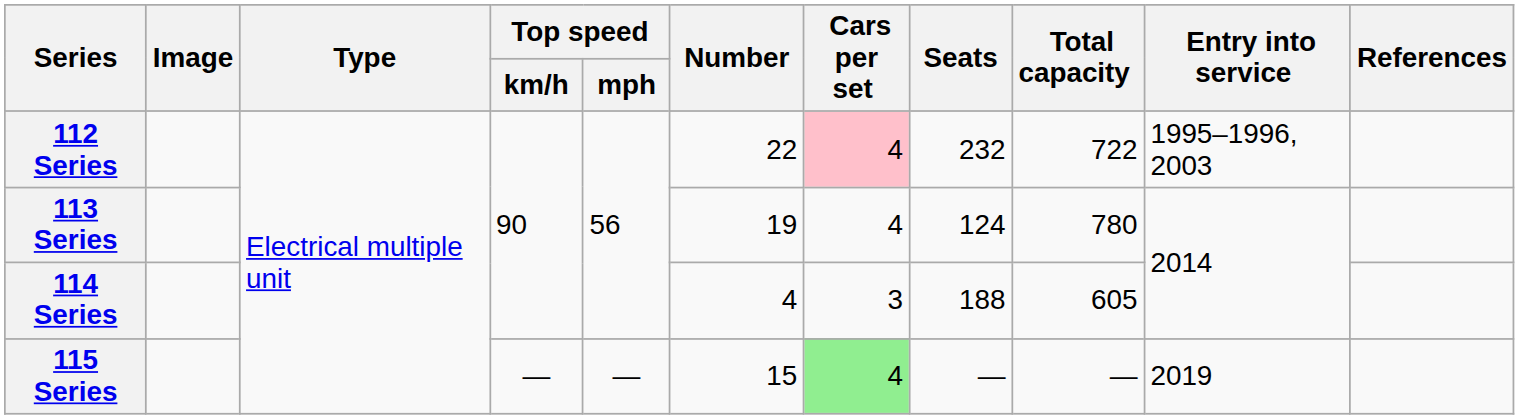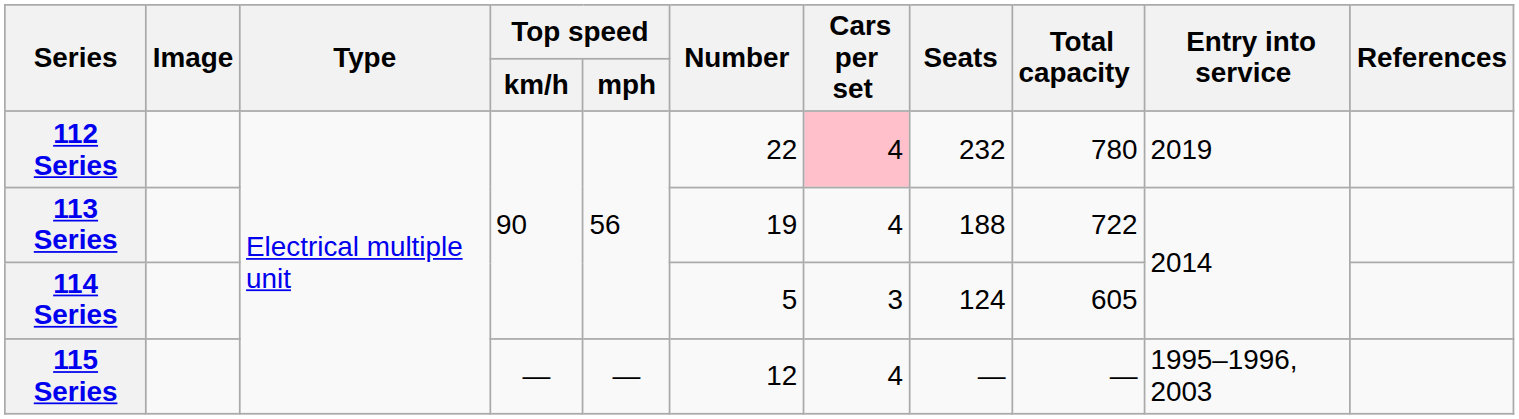 <table class="wikitable sortable plainrowheaders">
 <tr>
 <th scope=col rowspan="2"> Series </th>
 <th scope=col rowspan="2" class="unsortable">Image</th>
 <th scope=col rowspan="2"> Type </th>
 <th scope=col colspan="2"> Top speed </th>
 <th scope=col rowspan="2"> Number </th>
 <th scope=col rowspan="2"> Cars<br> per set </th>
 <th scope=col rowspan="2"> Seats </th>
 <th scope=col rowspan="2"> Total<br> capacity </th>
 <th scope=col rowspan="2"> Entry into<br> service </th>
 <th scope=col rowspan="2" class="unsortable">References</th>
 </tr>
 <tr>
 <th scope=col> km/h </th>
 <th scope=col> mph </th>
 </tr>
 <tr>
 <th scope=row><a href='#'>112 Series</a></th>
 <td></td>
 <td rowspan="4"><a href='#'>Electrical multiple unit</a></td>
 <td rowspan="3">90</td>
 <td rowspan="3">56</td>
 <td style="text-align:right;">22</td>
 <td style="background: pink; text-align:right;">4</td>
 <td style="text-align:right;">232</td>
-<td style="text-align:right;">722</td>
-<td>1995–1996, 2003</td>
+<td style="text-align:right;">780</td>
+<td>2019</td>
 <td></td>
 </tr>
 <tr>
 <th scope=row><a href='#'>113 Series</a></th>
 <td></td>
 <td style="text-align:right;" data-sort-value="16">19</td>
 <td style="text-align:right;">4</td>
-<td style="text-align:right;">124</td>
-<td style="text-align:right;">780</td>
+<td style="text-align:right;">188</td>
+<td style="text-align:right;">722</td>
 <td rowspan="2">2014</td>
 <td></td>
 </tr>
 <tr>
 <th scope=row><a href='#'>114 Series</a></th>
 <td></td>
-<td style="text-align:right;">4</td>
+<td style="text-align:right;">5</td>
 <td style="text-align:right;">3</td>
-<td style="text-align:right;">188</td>
+<td style="text-align:right;">124</td>
 <td style="text-align:right;">605</td>
 <td></td>
 </tr>
 <tr>
 <th scope=row><a href='#'>115 Series</a></th>
 <td align=center></td>
 <td align=center>—</td>
 <td align=center>—</td>
-<td style="text-align:right;">15</td>
-<td style="background: lightgreen; text-align:right;">4</td>
+<td style="text-align:right;">12</td>
+<td style="text-align:right;">4</td>
 <td style="text-align:right;">—</td>
 <td style="text-align:right;">—</td>
-<td>2019</td>
+<td>1995–1996, 2003</td>
 <td></td>
 </tr>
 </table>
